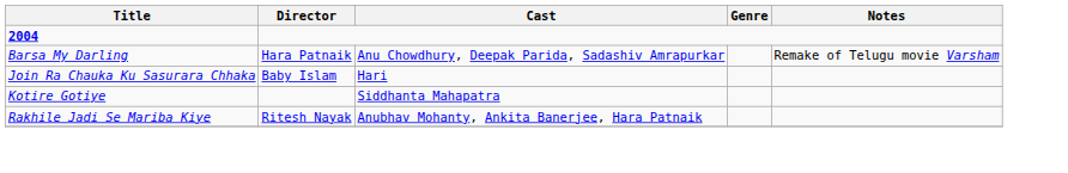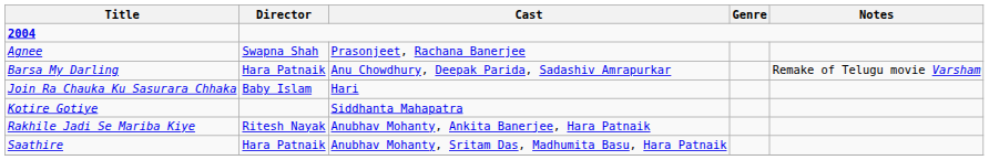 <table class="wikitable sortable">
 <tr>
 <th>Title</th>
 <th>Director</th>
 <th>Cast</th>
 <th>Genre</th>
 <th>Notes</th>
 </tr>
 <tr>
 <td><strong><a href='#'>2004</a></strong></td>
+</tr>
+<tr>
+<td><em><a href='#'>Agnee</a></em></td>
+<td><a href='#'>Swapna Shah</a></td>
+<td><a href='#'>Prasonjeet</a>, <a href='#'>Rachana Banerjee</a></td>
+<td></td>
+<td></td>
 </tr>
 <tr>
 <td><em><a href='#'>Barsa My Darling</a></em></td>
 <td><a href='#'>Hara Patnaik</a></td>
 <td><a href='#'>Anu Chowdhury</a>, <a href='#'>Deepak Parida</a>, <a href='#'>Sadashiv Amrapurkar</a></td>
 <td></td>
 <td>Remake of Telugu movie <em><a href='#'>Varsham</a></em></td>
 </tr>
 <tr>
 <td><em><a href='#'>Join Ra Chauka Ku Sasurara Chhaka</a></em></td>
 <td><a href='#'>Baby Islam</a></td>
 <td><a href='#'>Hari</a></td>
 <td></td>
 <td></td>
 </tr>
 <tr>
 <td><em><a href='#'>Kotire Gotiye</a></em></td>
 <td></td>
 <td><a href='#'>Siddhanta Mahapatra</a></td>
 <td></td>
 <td></td>
 </tr>
 <tr>
 <td><em><a href='#'>Rakhile Jadi Se Mariba Kiye</a></em></td>
 <td><a href='#'>Ritesh Nayak</a></td>
 <td><a href='#'>Anubhav Mohanty</a>, <a href='#'>Ankita Banerjee</a>, <a href='#'>Hara Patnaik</a></td>
 <td></td>
 <td></td>
 </tr>
 <tr>
+<td><em><a href='#'>Saathire</a></em> </td>
+<td><a href='#'>Hara Patnaik</a></td>
+<td><a href='#'>Anubhav Mohanty</a>, <a href='#'>Sritam Das</a>, <a href='#'>Madhumita Basu</a>, <a href='#'>Hara Patnaik</a></td>
+<td></td>
+<td></td>
+</tr>
+<tr>
 </tr>
 </table>
